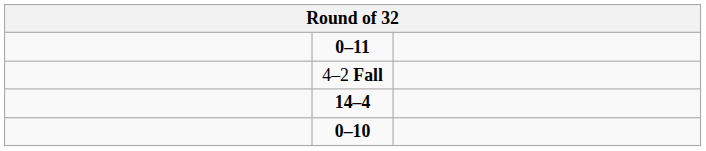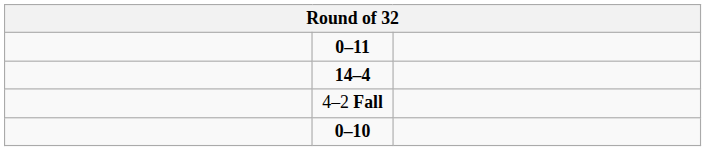 <table class="wikitable" style="text-align: center;">
 <tr>
 <th colspan=3>Round of 32</th>
 </tr>
 <tr>
 <td align=left width="270"></td>
 <td align=center width="65"><strong>0–11</strong></td>
 <td align=left width="270"><strong></strong></td>
 </tr>
 <tr>
 <td align=left><strong></strong></td>
-<td align=center>4–2 <strong>Fall</strong></td>
+<td align=center><strong>14–4</strong></td>
 <td align=left></td>
 </tr>
 <tr>
 <td align=left><strong></strong></td>
-<td align=center><strong>14–4</strong></td>
+<td align=center>4–2 <strong>Fall</strong></td>
 <td align=left></td>
 </tr>
 <tr>
 <td align=left></td>
 <td align=center><strong>0–10</strong></td>
 <td align=left><strong></strong></td>
 </tr>
 </table>
